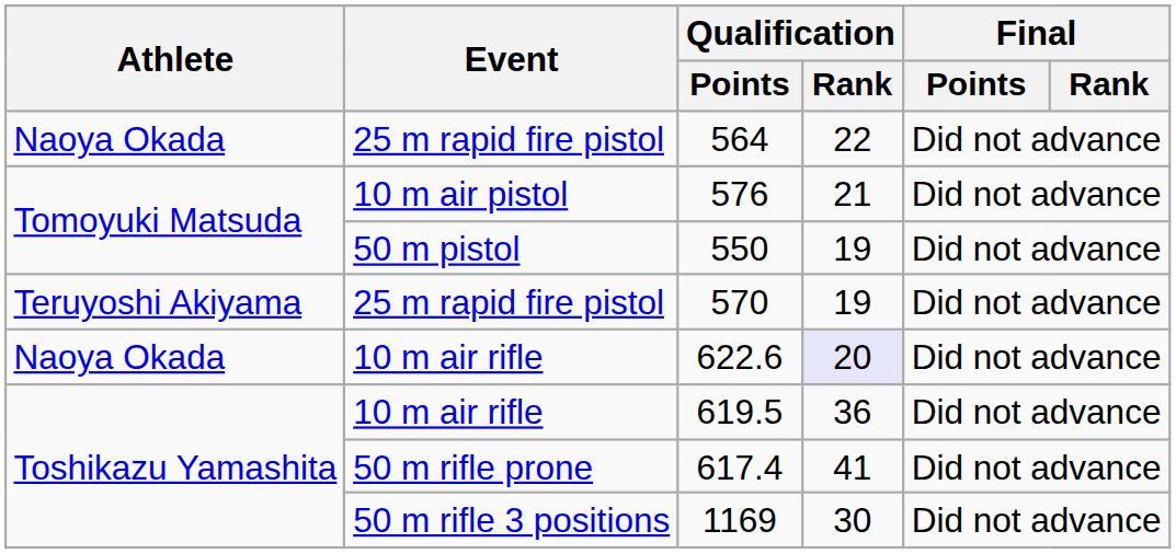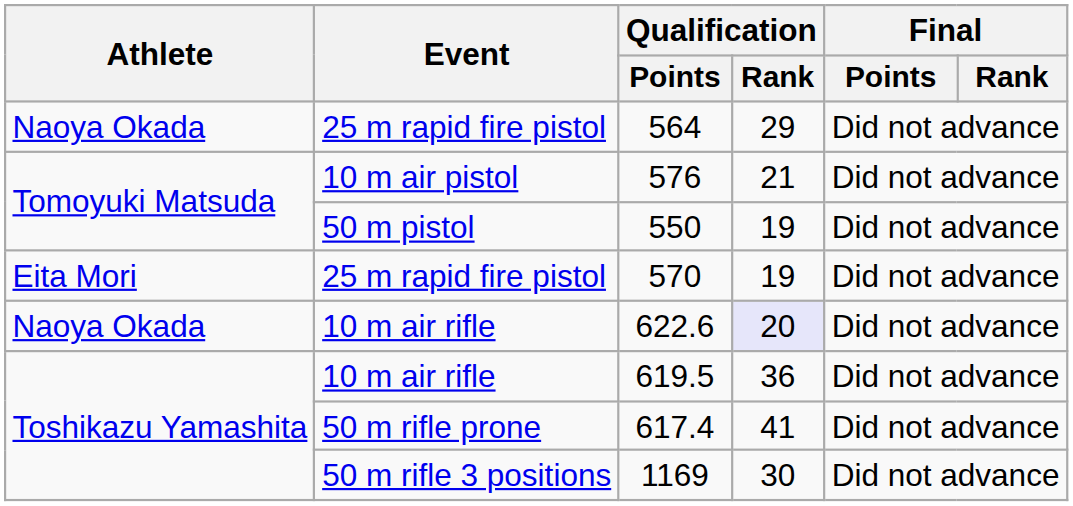 <table class="wikitable" style="font-size:90%">
 <tr>
 <th rowspan="2">Athlete</th>
 <th rowspan="2">Event</th>
 <th colspan=2>Qualification</th>
 <th colspan=2>Final</th>
 </tr>
 <tr style="font-size:95%">
 <th>Points</th>
 <th>Rank</th>
 <th>Points</th>
 <th>Rank</th>
 </tr>
 <tr align=center>
 <td align=left><a href='#'>Naoya Okada</a></td>
 <td align=left><a href='#'>25 m rapid fire pistol</a></td>
 <td>564</td>
-<td>22</td>
+<td>29</td>
 <td colspan=2>Did not advance</td>
 </tr>
 <tr align=center>
 <td align=left rowspan=2><a href='#'>Tomoyuki Matsuda</a></td>
 <td align=left><a href='#'>10 m air pistol</a></td>
 <td>576</td>
 <td>21</td>
 <td colspan=2>Did not advance</td>
 </tr>
 <tr align=center>
 <td align=left><a href='#'>50 m pistol</a></td>
 <td>550</td>
 <td>19</td>
 <td colspan=2>Did not advance</td>
 </tr>
 <tr align=center>
-<td align=left><a href='#'>Teruyoshi Akiyama</a></td>
+<td align=left><a href='#'>Eita Mori</a></td>
 <td align=left><a href='#'>25 m rapid fire pistol</a></td>
 <td>570</td>
 <td>19</td>
 <td colspan=2>Did not advance</td>
 </tr>
 <tr align=center>
 <td align=left><a href='#'>Naoya Okada</a></td>
 <td align=left><a href='#'>10 m air rifle</a></td>
 <td>622.6</td>
 <td style="background: lavender;">20</td>
 <td colspan=2>Did not advance</td>
 </tr>
 <tr align=center>
 <td align=left rowspan=3><a href='#'>Toshikazu Yamashita</a></td>
 <td align=left><a href='#'>10 m air rifle</a></td>
 <td>619.5</td>
 <td>36</td>
 <td colspan=2>Did not advance</td>
 </tr>
 <tr align=center>
 <td align=left><a href='#'>50 m rifle prone</a></td>
 <td>617.4</td>
 <td>41</td>
 <td colspan=2>Did not advance</td>
 </tr>
 <tr align=center>
 <td align=left><a href='#'>50 m rifle 3 positions</a></td>
 <td>1169</td>
 <td>30</td>
 <td colspan=2>Did not advance</td>
 </tr>
 </table>
